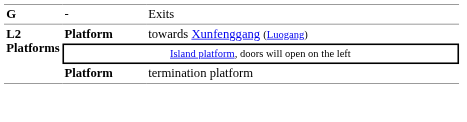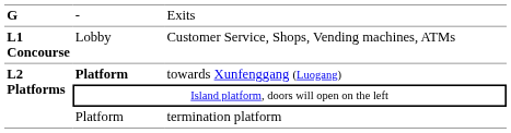 <table table border=0 cellspacing=0 cellpadding=3>
 <tr>
 <td style="vertical-align:top; border-bottom:solid 0 gray; border-top:solid 1px gray; width:50px;"><strong>G</strong></td>
 <td style="vertical-align:top; border-bottom:solid 0 gray; border-top:solid 1px gray; width:100px;">-</td>
 <td style="vertical-align:top; border-bottom:solid 0 gray; border-top:solid 1px gray; width:390px;">Exits</td>
+</tr>
+<tr style="vertical-align:top;">
+<td style="border-bottom:solid 0 gray; border-top:solid 1px gray; width:50px;"><strong>L1<br>Concourse</strong></td>
+<td style="border-bottom:solid 0 gray; border-top:solid 1px gray; width:100px;">Lobby</td>
+<td style="border-bottom:solid 0 gray; border-top:solid 1px gray; width:390px;">Customer Service, Shops, Vending machines, ATMs</td>
 </tr>
 <tr>
 <td style="vertical-align:top; border-bottom:solid 1px gray; border-top:solid 1px gray; width:50px;" rowspan="3"><strong>L2<br>Platforms</strong></td>
 <td style="border-top:solid 1px gray;"><strong>Platform </strong></td>
 <td style="border-top:solid 1px gray;">  towards <a href='#'>Xunfenggang</a> <small>(<a href='#'>Luogang</a>)</small></td>
 </tr>
 <tr>
 <td style="border-top:solid 2px black;border-right:solid 2px black;border-left:solid 2px black;border-bottom:solid 2px black;font-size:smaller;text-align:center;" colspan=2><a href='#'>Island platform</a>, doors will open on the left</td>
 </tr>
 <tr>
-<td style="border-bottom:solid 1px gray;"><strong>Platform </strong></td>
+<td style="border-bottom:solid 1px gray;">Platform </td>
 <td style="border-bottom:solid 1px gray;"> termination platform</td>
 </tr>
 </table>
